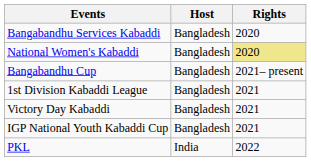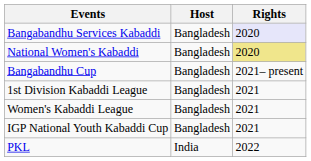 <table class="wikitable">
 <tr>
 <th>Events</th>
 <th>Host</th>
 <th>Rights</th>
 </tr>
 <tr>
 <td><a href='#'>Bangabandhu Services Kabaddi</a></td>
 <td>Bangladesh</td>
-<td>2020</td>
+<td style="background: lavender;">2020</td>
 </tr>
 <tr>
 <td><a href='#'>National Women's Kabaddi</a></td>
 <td>Bangladesh</td>
 <td style="background: khaki;">2020</td>
 </tr>
 <tr>
 <td><a href='#'>Bangabandhu Cup</a></td>
 <td>Bangladesh</td>
 <td>2021– present</td>
 </tr>
 <tr>
 <td>1st Division Kabaddi League</td>
 <td>Bangladesh</td>
 <td>2021</td>
 </tr>
 <tr>
-<td>Victory Day Kabaddi</td>
+<td>Women's Kabaddi League</td>
 <td>Bangladesh</td>
 <td>2021</td>
 </tr>
 <tr>
 <td>IGP National Youth Kabaddi Cup</td>
 <td>Bangladesh</td>
 <td>2021</td>
 </tr>
 <tr>
 <td><a href='#'>PKL</a></td>
 <td>India</td>
 <td>2022</td>
 </tr>
 </table>
